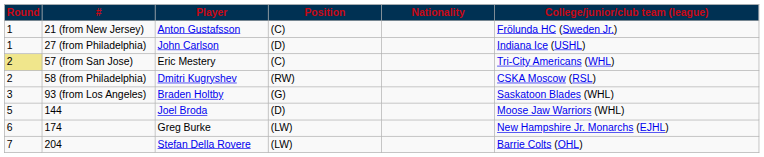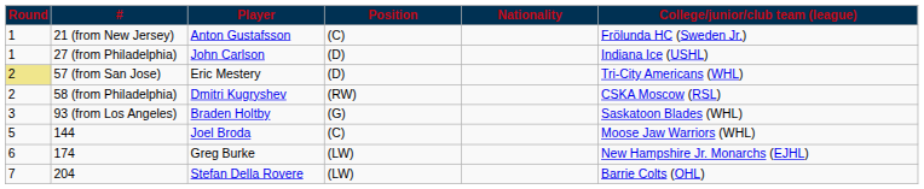 <table class="wikitable">
 <tr>
 <th style="background:#003153;color:#C80815;" width="5%">Round</th>
 <th style="background:#003153;color:#C80815;" width="15%">#</th>
 <th style="background:#003153;color:#C80815;" width="15%">Player</th>
 <th style="background:#003153;color:#C80815;" width="15%">Position</th>
 <th style="background:#003153;color:#C80815;" width="15%">Nationality</th>
 <th style="background:#003153;color:#C80815;" width="75%">College/junior/club team (league)</th>
 </tr>
 <tr>
 <td>1</td>
 <td>21 (from New Jersey)</td>
 <td><a href='#'>Anton Gustafsson</a></td>
 <td>(C)</td>
 <td></td>
 <td><a href='#'>Frölunda HC</a> (<a href='#'>Sweden Jr.</a>)</td>
 </tr>
 <tr>
 <td>1</td>
 <td>27 (from Philadelphia)</td>
 <td><a href='#'>John Carlson</a></td>
 <td>(D)</td>
 <td></td>
 <td><a href='#'>Indiana Ice</a> (<a href='#'>USHL</a>)</td>
 </tr>
 <tr>
 <td style="background: khaki;">2</td>
 <td>57 (from San Jose)</td>
 <td>Eric Mestery</td>
-<td>(C)</td>
+<td>(D)</td>
 <td></td>
 <td><a href='#'>Tri-City Americans</a> (<a href='#'>WHL</a>)</td>
 </tr>
 <tr>
 <td>2</td>
 <td>58 (from Philadelphia)</td>
 <td><a href='#'>Dmitri Kugryshev</a></td>
 <td>(RW)</td>
 <td></td>
 <td><a href='#'>CSKA Moscow</a> (<a href='#'>RSL</a>)</td>
 </tr>
 <tr>
 <td>3</td>
 <td>93 (from Los Angeles)</td>
 <td><a href='#'>Braden Holtby</a></td>
 <td>(G)</td>
 <td></td>
 <td><a href='#'>Saskatoon Blades</a> (WHL)</td>
 </tr>
 <tr>
 <td>5</td>
 <td>144</td>
 <td><a href='#'>Joel Broda</a></td>
-<td>(D)</td>
+<td>(C)</td>
 <td></td>
 <td><a href='#'>Moose Jaw Warriors</a> (WHL)</td>
 </tr>
 <tr>
 <td>6</td>
 <td>174</td>
 <td>Greg Burke</td>
 <td>(LW)</td>
 <td></td>
 <td><a href='#'>New Hampshire Jr. Monarchs</a> (<a href='#'>EJHL</a>)</td>
 </tr>
 <tr>
 <td>7</td>
 <td>204</td>
 <td><a href='#'>Stefan Della Rovere</a></td>
 <td>(LW)</td>
 <td></td>
 <td><a href='#'>Barrie Colts</a> (<a href='#'>OHL</a>)</td>
 </tr>
 </table>
